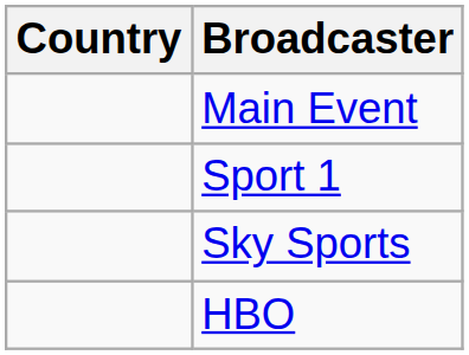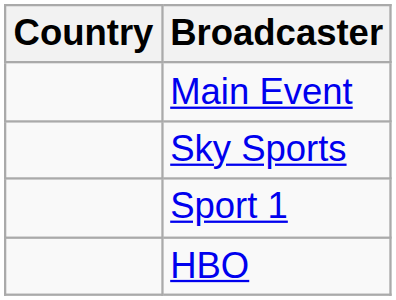 <table class="wikitable">
 <tr>
 <th align=center>Country</th>
 <th align=center>Broadcaster</th>
 </tr>
 <tr>
 <td></td>
 <td><a href='#'>Main Event</a></td>
 </tr>
 <tr>
 <td></td>
-<td><a href='#'>Sport 1</a></td>
+<td><a href='#'>Sky Sports</a></td>
 </tr>
 <tr>
 <td></td>
-<td><a href='#'>Sky Sports</a></td>
+<td><a href='#'>Sport 1</a></td>
 </tr>
 <tr>
 <td></td>
 <td><a href='#'>HBO</a></td>
 </tr>
 </table>
